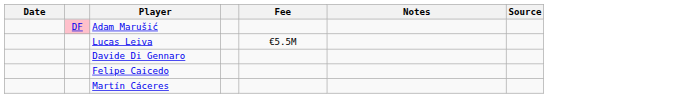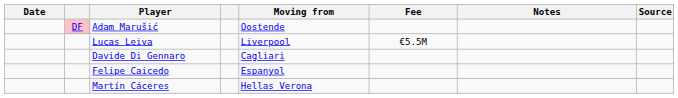 <table class="wikitable sortable">
 <tr>
 <th style="width:80px;">Date</th>
 <th style="width:30px;"></th>
 <th style="width:180px;">Player</th>
 <th style="width:20px;"></th>
+<th style="width:180px;">Moving from</th>
 <th style="width:120px;" class="unsortable">Fee</th>
 <th style="width:250px;" class="unsortable">Notes</th>
 <th style="width:20px;">Source</th>
 </tr>
 <tr>
 <td></td>
 <td align=center style="background: pink;"><a href='#'>DF</a></td>
 <td> <a href='#'>Adam Marušić</a></td>
 <td align=center></td>
+<td> <a href='#'>Oostende</a></td>
 <td align=center></td>
 <td align=center></td>
 <td></td>
 </tr>
 <tr>
 <td></td>
 <td align=center></td>
 <td> <a href='#'>Lucas Leiva</a></td>
 <td align=center></td>
+<td> <a href='#'>Liverpool</a></td>
 <td align=center>€5.5M</td>
 <td align=center></td>
 <td></td>
 </tr>
 <tr>
 <td></td>
 <td align=center></td>
 <td> <a href='#'>Davide Di Gennaro</a></td>
 <td align=center></td>
+<td> <a href='#'>Cagliari</a></td>
 <td align=center></td>
 <td align=center></td>
 <td></td>
 </tr>
 <tr>
 <td></td>
 <td align=center></td>
 <td> <a href='#'>Felipe Caicedo</a></td>
 <td align=center></td>
+<td> <a href='#'>Espanyol</a></td>
 <td align=center></td>
 <td align=center></td>
 <td></td>
 </tr>
 <tr>
 <td></td>
 <td align=center></td>
 <td> <a href='#'>Martín Cáceres</a></td>
 <td align=center></td>
+<td> <a href='#'>Hellas Verona</a></td>
 <td align=center></td>
 <td align=center></td>
 <td></td>
 </tr>
 </table>
